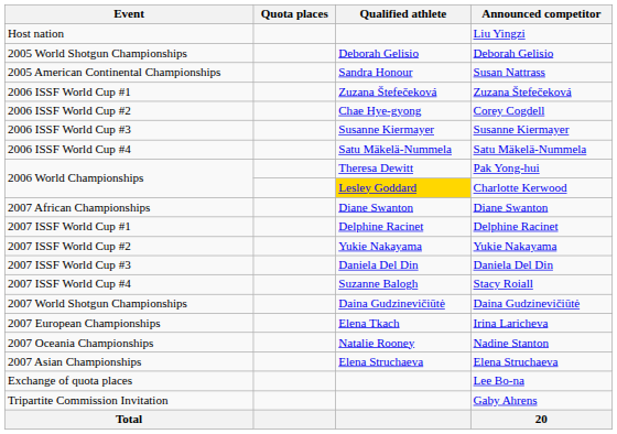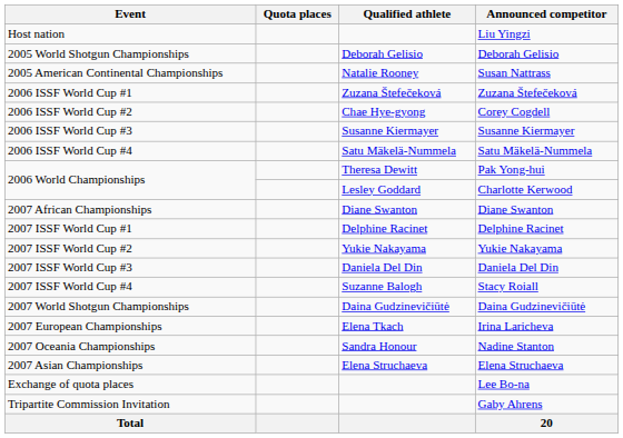 <table class=wikitable style="text-align:left" width=800>
 <tr>
 <th>Event</th>
 <th>Quota places</th>
 <th>Qualified athlete</th>
 <th>Announced competitor</th>
 </tr>
 <tr>
 <td>Host nation</td>
 <td></td>
 <td></td>
 <td><a href='#'>Liu Yingzi</a></td>
 </tr>
 <tr>
 <td>2005 World Shotgun Championships</td>
 <td></td>
 <td><a href='#'>Deborah Gelisio</a></td>
 <td><a href='#'>Deborah Gelisio</a></td>
 </tr>
 <tr>
 <td>2005 American Continental Championships</td>
 <td></td>
-<td><a href='#'>Sandra Honour</a></td>
+<td><a href='#'>Natalie Rooney</a></td>
 <td><a href='#'>Susan Nattrass</a></td>
 </tr>
 <tr>
 <td>2006 ISSF World Cup #1</td>
 <td></td>
 <td><a href='#'>Zuzana Štefečeková</a></td>
 <td><a href='#'>Zuzana Štefečeková</a></td>
 </tr>
 <tr>
 <td>2006 ISSF World Cup #2</td>
 <td></td>
 <td><a href='#'>Chae Hye-gyong</a></td>
 <td><a href='#'>Corey Cogdell</a></td>
 </tr>
 <tr>
 <td>2006 ISSF World Cup #3</td>
 <td></td>
 <td><a href='#'>Susanne Kiermayer</a></td>
 <td><a href='#'>Susanne Kiermayer</a></td>
 </tr>
 <tr>
 <td>2006 ISSF World Cup #4</td>
 <td></td>
 <td><a href='#'>Satu Mäkelä-Nummela</a></td>
 <td><a href='#'>Satu Mäkelä-Nummela</a></td>
 </tr>
 <tr>
 <td rowspan="2">2006 World Championships</td>
 <td></td>
 <td><a href='#'>Theresa Dewitt</a></td>
 <td><a href='#'>Pak Yong-hui</a></td>
 </tr>
 <tr>
 <td></td>
-<td style="background: gold;"><a href='#'>Lesley Goddard</a></td>
+<td><a href='#'>Lesley Goddard</a></td>
 <td><a href='#'>Charlotte Kerwood</a></td>
 </tr>
 <tr>
 <td>2007 African Championships</td>
 <td></td>
 <td><a href='#'>Diane Swanton</a></td>
 <td><a href='#'>Diane Swanton</a></td>
 </tr>
 <tr>
 <td>2007 ISSF World Cup #1</td>
 <td></td>
 <td><a href='#'>Delphine Racinet</a></td>
 <td><a href='#'>Delphine Racinet</a></td>
 </tr>
 <tr>
 <td>2007 ISSF World Cup #2</td>
 <td></td>
 <td><a href='#'>Yukie Nakayama</a></td>
 <td><a href='#'>Yukie Nakayama</a></td>
 </tr>
 <tr>
 <td>2007 ISSF World Cup #3</td>
 <td></td>
 <td><a href='#'>Daniela Del Din</a></td>
 <td><a href='#'>Daniela Del Din</a></td>
 </tr>
 <tr>
 <td>2007 ISSF World Cup #4</td>
 <td></td>
 <td><a href='#'>Suzanne Balogh</a></td>
 <td><a href='#'>Stacy Roiall</a></td>
 </tr>
 <tr>
 <td>2007 World Shotgun Championships</td>
 <td></td>
 <td><a href='#'>Daina Gudzinevičiūtė</a></td>
 <td><a href='#'>Daina Gudzinevičiūtė</a></td>
 </tr>
 <tr>
 <td>2007 European Championships</td>
 <td></td>
 <td><a href='#'>Elena Tkach</a></td>
 <td><a href='#'>Irina Laricheva</a></td>
 </tr>
 <tr>
 <td>2007 Oceania Championships</td>
 <td></td>
-<td><a href='#'>Natalie Rooney</a></td>
+<td><a href='#'>Sandra Honour</a></td>
 <td><a href='#'>Nadine Stanton</a></td>
 </tr>
 <tr>
 <td>2007 Asian Championships</td>
 <td></td>
 <td><a href='#'>Elena Struchaeva</a></td>
 <td><a href='#'>Elena Struchaeva</a></td>
 </tr>
 <tr>
 <td>Exchange of quota places</td>
 <td></td>
 <td></td>
 <td><a href='#'>Lee Bo-na</a></td>
 </tr>
 <tr>
 <td>Tripartite Commission Invitation</td>
 <td></td>
 <td></td>
 <td><a href='#'>Gaby Ahrens</a></td>
 </tr>
 <tr>
 <th>Total</th>
 <th></th>
 <th></th>
 <th>20</th>
 </tr>
 </table>
